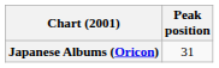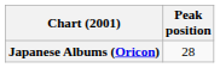 <table class="wikitable plainrowheaders" style="text-align:center">
 <tr>
 <th scope="col">Chart (2001)</th>
 <th scope="col">Peak<br> position</th>
 </tr>
 <tr>
 <th scope="row">Japanese Albums (<a href='#'>Oricon</a>)</th>
-<td>31</td>
+<td>28</td>
 </tr>
 </table>
